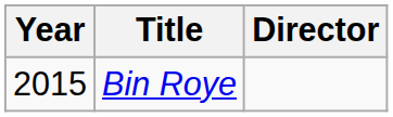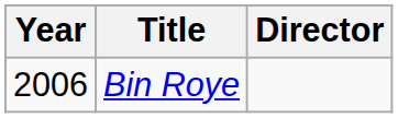 <table class="wikitable">
 <tr>
 <th>Year</th>
 <th>Title</th>
 <th>Director</th>
 </tr>
 <tr>
-<td>2015</td>
+<td>2006</td>
 <td><em><a href='#'>Bin Roye</a></em></td>
 <td></td>
 </tr>
 </table>
